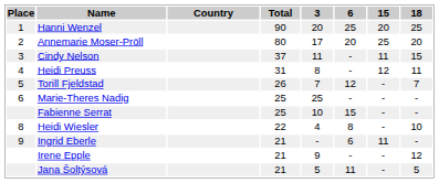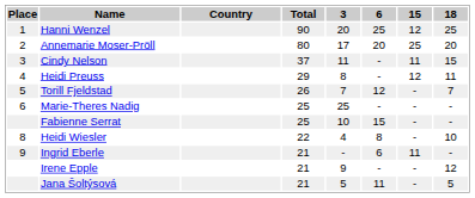 <table border="0" style="border: 1px solid #999; background-color:#FFFFFF; text-align:center; font-size:86%; line-height:15px;">
 <tr align="center" bgcolor="#CCCCCC">
 <th width=35>Place</th>
 <th width=170>Name</th>
 <th width=120>Country</th>
 <th width=50>Total</th>
 <th width=40>3</th>
 <th width=40>6</th>
 <th width=40>15</th>
 <th width=40>18</th>
 </tr>
 <tr bgcolor="#EFEFEF">
 <td>1</td>
 <td align="left"><a href='#'>Hanni Wenzel</a></td>
 <td align="left"></td>
 <td>90</td>
 <td>20</td>
 <td>25</td>
-<td>20</td>
+<td>12</td>
 <td>25</td>
 </tr>
 <tr>
 <td>2</td>
 <td align="left"><a href='#'>Annemarie Moser-Pröll</a></td>
 <td align="left"></td>
 <td>80</td>
 <td>17</td>
 <td>20</td>
 <td>25</td>
 <td>20</td>
 </tr>
 <tr bgcolor="#EFEFEF">
 <td>3</td>
 <td align="left"><a href='#'>Cindy Nelson</a></td>
 <td align="left"></td>
 <td>37</td>
 <td>11</td>
 <td>-</td>
 <td>11</td>
 <td>15</td>
 </tr>
 <tr>
 <td>4</td>
 <td align="left"><a href='#'>Heidi Preuss</a></td>
 <td align="left"></td>
-<td>31</td>
+<td>29</td>
 <td>8</td>
 <td>-</td>
 <td>12</td>
 <td>11</td>
 </tr>
 <tr bgcolor="#EFEFEF">
 <td>5</td>
 <td align="left"><a href='#'>Torill Fjeldstad</a></td>
 <td align="left"></td>
 <td>26</td>
 <td>7</td>
 <td>12</td>
 <td>-</td>
 <td>7</td>
 </tr>
 <tr>
 <td>6</td>
 <td align="left"><a href='#'>Marie-Theres Nadig</a></td>
 <td align="left"></td>
 <td>25</td>
 <td>25</td>
 <td>-</td>
 <td>-</td>
 <td>-</td>
 </tr>
 <tr bgcolor="#EFEFEF">
 <td></td>
 <td align="left"><a href='#'>Fabienne Serrat</a></td>
 <td align="left"></td>
 <td>25</td>
 <td>10</td>
 <td>15</td>
 <td>-</td>
 <td>-</td>
 </tr>
 <tr>
 <td>8</td>
 <td align="left"><a href='#'>Heidi Wiesler</a></td>
 <td align="left"></td>
 <td>22</td>
 <td>4</td>
 <td>8</td>
 <td>-</td>
 <td>10</td>
 </tr>
 <tr bgcolor="#EFEFEF">
 <td>9</td>
 <td align="left"><a href='#'>Ingrid Eberle</a></td>
 <td align="left"></td>
 <td>21</td>
 <td>-</td>
 <td>6</td>
 <td>11</td>
 <td>-</td>
 </tr>
 <tr>
 <td></td>
 <td align="left"><a href='#'>Irene Epple</a></td>
 <td align="left"></td>
 <td>21</td>
 <td>9</td>
 <td>-</td>
 <td>-</td>
 <td>12</td>
 </tr>
 <tr bgcolor="#EFEFEF">
 <td></td>
 <td align="left"><a href='#'>Jana Šoltýsová</a></td>
 <td align="left"></td>
 <td>21</td>
 <td>5</td>
 <td>11</td>
 <td>-</td>
 <td>5</td>
 </tr>
 </table>
